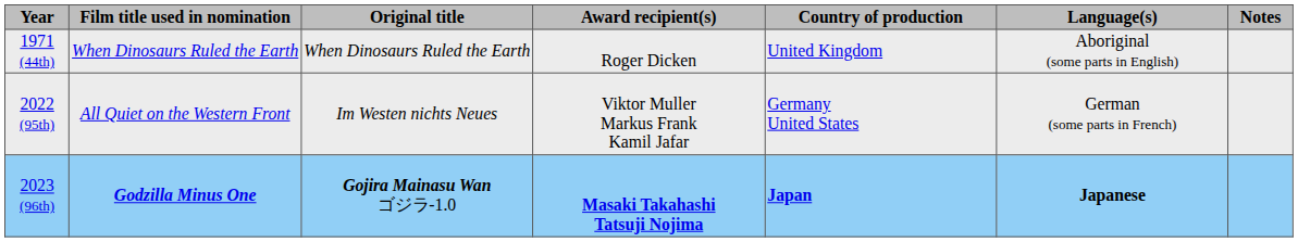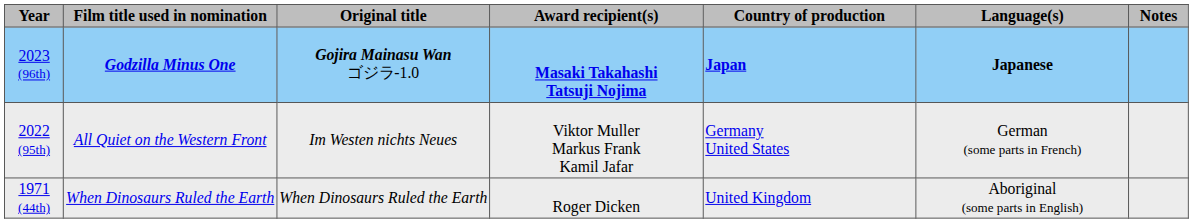 <table cellpadding=2 cellspacing=0 border=1 style="border-collapse:collapse; border: 1px #555 solid; text-align:center" class="sortable">
 <tr bgcolor="#bebebe">
 <th width="5%">Year</th>
 <th width="18%">Film title used in nomination</th>
 <th width="18%">Original title</th>
 <th width="18%">Award recipient(s)</th>
 <th width="18%">Country of production</th>
 <th width="18%">Language(s)</th>
 <th width="5%" class="unsortable">Notes</th>
 </tr>
-<tr bgcolor="#ececec">
-<td><a href='#'>1971</a><br><small><a href='#'>(44th)</a></small></td>
-<td><em><a href='#'>When Dinosaurs Ruled the Earth</a></em></td>
-<td><em>When Dinosaurs Ruled the Earth</em></td>
-<td><br>Roger Dicken</td>
-<td align="left"> <a href='#'>United Kingdom</a></td>
-<td>Aboriginal<br><small>(some parts in English)</small></td>
+<tr bgcolor="#91CFF6">
+<td><a href='#'>2023</a><br><small><a href='#'>(96th)</a></small></td>
+<td><strong><em><a href='#'>Godzilla Minus One</a></em></strong></td>
+<td><strong><em>Gojira Mainasu Wan</em></strong><br>ゴジラ-1.0</td>
+<td><strong><br> <br><a href='#'>Masaki Takahashi</a><br><a href='#'>Tatsuji Nojima</a></strong></td>
+<td align="left"><strong> <a href='#'>Japan</a></strong></td>
+<td><strong>Japanese</strong></td>
 <td></td>
 </tr>
 <tr bgcolor="#ececec">
 <td><a href='#'>2022</a><br><small><a href='#'>(95th)</a></small></td>
 <td><em><a href='#'>All Quiet on the Western Front</a></em></td>
 <td><em>Im Westen nichts Neues</em></td>
 <td><br>Viktor Muller<br>Markus Frank<br>Kamil Jafar</td>
 <td align="left"> <a href='#'>Germany</a><br> <a href='#'>United States</a></td>
 <td>German <br><small>(some parts in French)</small></td>
 <td></td>
 </tr>
-<tr bgcolor="#91CFF6">
-<td><a href='#'>2023</a><br><small><a href='#'>(96th)</a></small></td>
-<td><strong><em><a href='#'>Godzilla Minus One</a></em></strong></td>
-<td><strong><em>Gojira Mainasu Wan</em></strong><br>ゴジラ-1.0</td>
-<td><strong><br> <br><a href='#'>Masaki Takahashi</a><br><a href='#'>Tatsuji Nojima</a></strong></td>
-<td align="left"><strong> <a href='#'>Japan</a></strong></td>
-<td><strong>Japanese</strong></td>
+<tr bgcolor="#ececec">
+<td><a href='#'>1971</a><br><small><a href='#'>(44th)</a></small></td>
+<td><em><a href='#'>When Dinosaurs Ruled the Earth</a></em></td>
+<td><em>When Dinosaurs Ruled the Earth</em></td>
+<td><br>Roger Dicken</td>
+<td align="left"> <a href='#'>United Kingdom</a></td>
+<td>Aboriginal<br><small>(some parts in English)</small></td>
 <td></td>
 </tr>
 </table>
